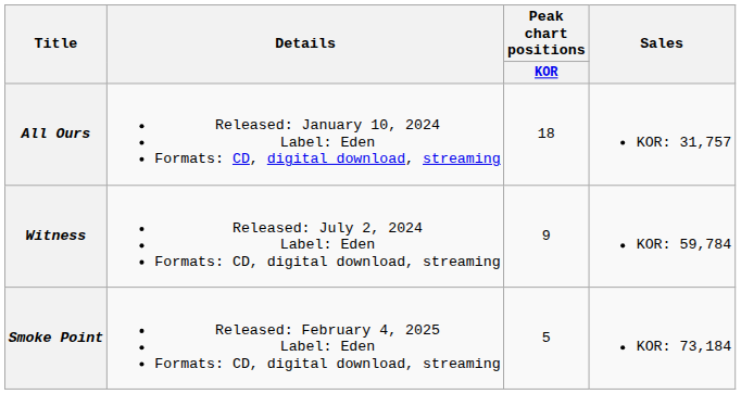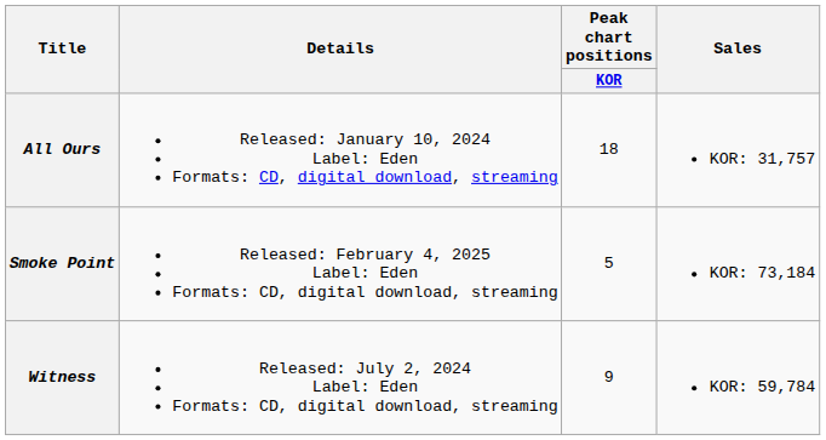 <table class="wikitable plainrowheaders" style="text-align:center">
 <tr>
 <th scope="col" rowspan="2">Title</th>
 <th scope="col" rowspan="2">Details</th>
 <th scope="col" colspan="1">Peak chart positions</th>
 <th scope="col" rowspan="2">Sales</th>
 </tr>
 <tr>
 <th scope="col" style="width:2.7em;font-size:90%"><a href='#'>KOR</a><br></th>
 </tr>
 <tr>
 <th scope="row"><em>All Ours</em></th>
 <td><br><ul><li>Released: January 10, 2024</li><li>Label: Eden</li><li>Formats: <a href='#'>CD</a>, <a href='#'>digital download</a>, <a href='#'>streaming</a></li></ul></td>
 <td>18</td>
 <td><br><ul><li>KOR: 31,757</li></ul></td>
 </tr>
 <tr>
+<th scope="row"><em>Smoke Point</em></th>
+<td><br><ul><li>Released: February 4, 2025</li><li>Label: Eden</li><li>Formats: CD, digital download, streaming</li></ul></td>
+<td>5</td>
+<td><br><ul><li>KOR: 73,184</li></ul></td>
+</tr>
+<tr>
 <th scope="row"><em>Witness</em></th>
 <td><br><ul><li>Released: July 2, 2024</li><li>Label: Eden</li><li>Formats: CD, digital download, streaming</li></ul></td>
 <td>9</td>
 <td><br><ul><li>KOR: 59,784</li></ul></td>
 </tr>
-<tr>
-<th scope="row"><em>Smoke Point</em></th>
-<td><br><ul><li>Released: February 4, 2025</li><li>Label: Eden</li><li>Formats: CD, digital download, streaming</li></ul></td>
-<td>5</td>
-<td><br><ul><li>KOR: 73,184</li></ul></td>
-</tr>
 </table>
